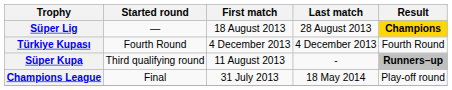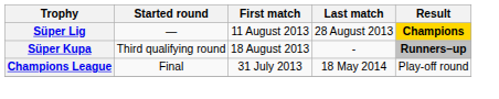 <table class="wikitable">
 <tr>
 <th>Trophy</th>
 <th>Started round</th>
 <th>First match</th>
 <th>Last match</th>
 <th>Result</th>
 </tr>
 <tr>
 <th><a href='#'>Süper Lig</a></th>
 <td align="center">—</td>
-<td align="center">18 August 2013</td>
+<td align="center">11 August 2013</td>
 <td align="center">28 August 2013</td>
 <td style="text-align:center;" bgcolor="gold"><strong>Champions</strong></td>
 </tr>
 <tr>
-<th><a href='#'>Türkiye Kupası</a></th>
-<td align="center">Fourth Round</td>
-<td align="center">4 December 2013</td>
-<td align="center">4 December 2013</td>
-<td align="center">Fourth Round</td>
-</tr>
-<tr>
 <th><a href='#'>Süper Kupa</a></th>
 <td align="center">Third qualifying round</td>
-<td align="center">11 August 2013</td>
+<td align="center">18 August 2013</td>
 <td align="center">-</td>
 <td style="text-align:center;" bgcolor="silver"><strong>Runners–up</strong></td>
 </tr>
 <tr>
 <th><a href='#'>Champions League</a></th>
 <td align="center">Final</td>
 <td align="center">31 July 2013</td>
 <td align="center">18 May 2014</td>
 <td align="center">Play-off round</td>
 </tr>
 <tr>
 </tr>
 </table>
